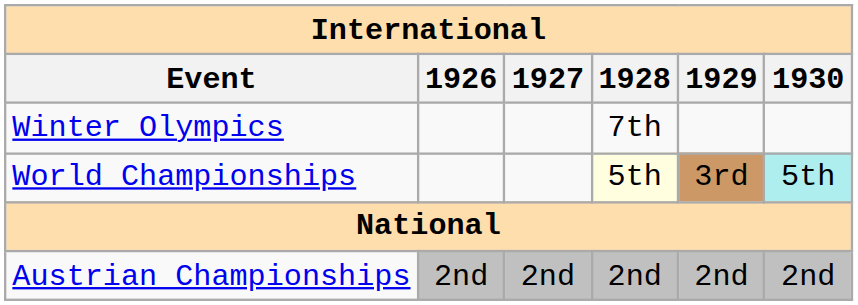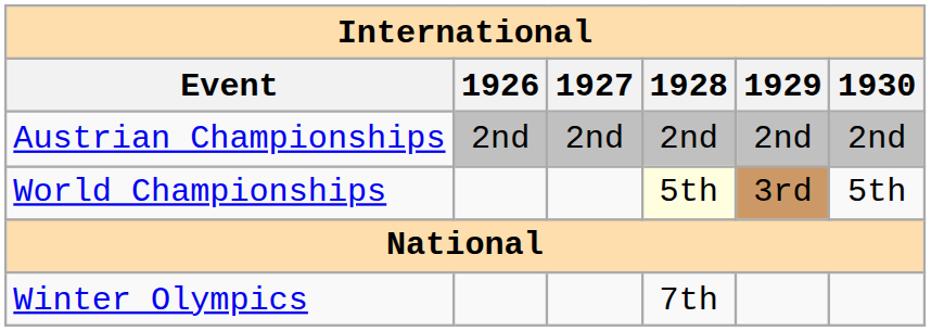 <table class="wikitable" style="text-align:center">
 <tr>
 <th style="background-color: #ffdead; " colspan=6 align=center>International</th>
 </tr>
 <tr>
 <th>Event</th>
 <th>1926</th>
 <th>1927</th>
 <th>1928</th>
 <th>1929</th>
 <th>1930</th>
 </tr>
 <tr>
+<td align=left><a href='#'>Austrian Championships</a></td>
+<td bgcolor=silver>2nd</td>
+<td bgcolor=silver>2nd</td>
+<td bgcolor=silver>2nd</td>
+<td bgcolor=silver>2nd</td>
+<td bgcolor=silver>2nd</td>
+</tr>
+<tr>
+<td align=left><a href='#'>World Championships</a></td>
+<td></td>
+<td></td>
+<td style="background: lightyellow;">5th</td>
+<td bgcolor=cc9966>3rd</td>
+<td>5th</td>
+</tr>
+<tr>
+<th style="background-color: #ffdead; " colspan=6 align=center>National</th>
+</tr>
+<tr>
 <td align=left><a href='#'>Winter Olympics</a></td>
 <td></td>
 <td></td>
 <td>7th</td>
 <td></td>
 <td></td>
 </tr>
-<tr>
-<td align=left><a href='#'>World Championships</a></td>
-<td></td>
-<td></td>
-<td style="background: lightyellow;">5th</td>
-<td bgcolor=cc9966>3rd</td>
-<td style="background: paleturquoise;">5th</td>
-</tr>
-<tr>
-<th style="background-color: #ffdead; " colspan=6 align=center>National</th>
-</tr>
-<tr>
-<td align=left><a href='#'>Austrian Championships</a></td>
-<td bgcolor=silver>2nd</td>
-<td bgcolor=silver>2nd</td>
-<td bgcolor=silver>2nd</td>
-<td bgcolor=silver>2nd</td>
-<td bgcolor=silver>2nd</td>
-</tr>
 </table>
